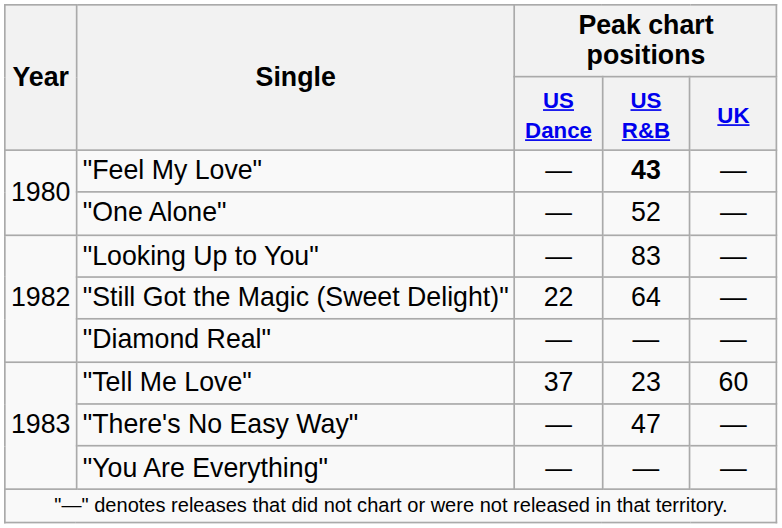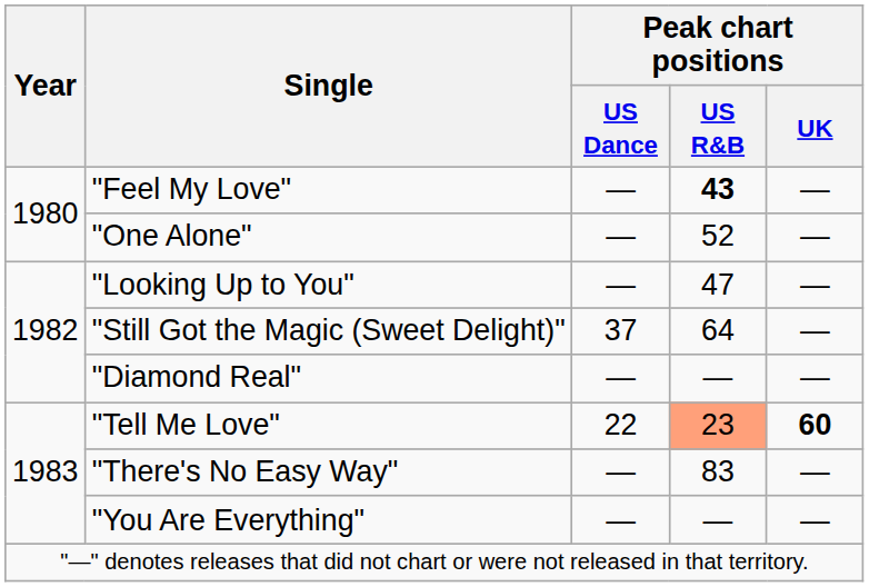 <table class="wikitable">
 <tr>
 <th scope="col" rowspan="2">Year</th>
 <th scope="col" rowspan="2">Single</th>
 <th scope="col" colspan="3">Peak chart positions</th>
 </tr>
 <tr>
 <th style="width:45px;"><small><a href='#'>US Dance</a></small><br></th>
 <th style="width:45px;"><small><a href='#'>US R&B</a></small><br></th>
 <th style="width:45px;"><small><a href='#'>UK</a></small><br></th>
 </tr>
 <tr>
 <td rowspan="2">1980</td>
 <td>"Feel My Love"</td>
 <td align=center>—</td>
 <td align=center><strong>43</strong></td>
 <td align=center>—</td>
 </tr>
 <tr>
 <td>"One Alone"</td>
 <td align=center>—</td>
 <td align=center>52</td>
 <td align=center>—</td>
 </tr>
 <tr>
 <td rowspan="3">1982</td>
 <td>"Looking Up to You"</td>
 <td align=center>—</td>
-<td align=center>83</td>
+<td align=center>47</td>
 <td align=center>—</td>
 </tr>
 <tr>
 <td>"Still Got the Magic (Sweet Delight)"</td>
-<td align=center>22</td>
+<td align=center>37</td>
 <td align=center>64</td>
 <td align=center>—</td>
 </tr>
 <tr>
 <td>"Diamond Real"</td>
 <td align=center>—</td>
 <td align=center>—</td>
 <td align=center>—</td>
 </tr>
 <tr>
 <td rowspan="3">1983</td>
 <td>"Tell Me Love"</td>
-<td align=center>37</td>
-<td align=center>23</td>
-<td align=center>60</td>
+<td align=center>22</td>
+<td align=center style="background: lightsalmon;">23</td>
+<td align=center><strong>60</strong></td>
 </tr>
 <tr>
 <td>"There's No Easy Way"</td>
 <td align=center>—</td>
-<td align=center>47</td>
+<td align=center>83</td>
 <td align=center>—</td>
 </tr>
 <tr>
 <td>"You Are Everything"</td>
 <td align=center>—</td>
 <td align=center>—</td>
 <td align=center>—</td>
 </tr>
 <tr>
 <td colspan="5" style="text-align:center; font-size:9pt;">"—" denotes releases that did not chart or were not released in that territory.</td>
 </tr>
 </table>
